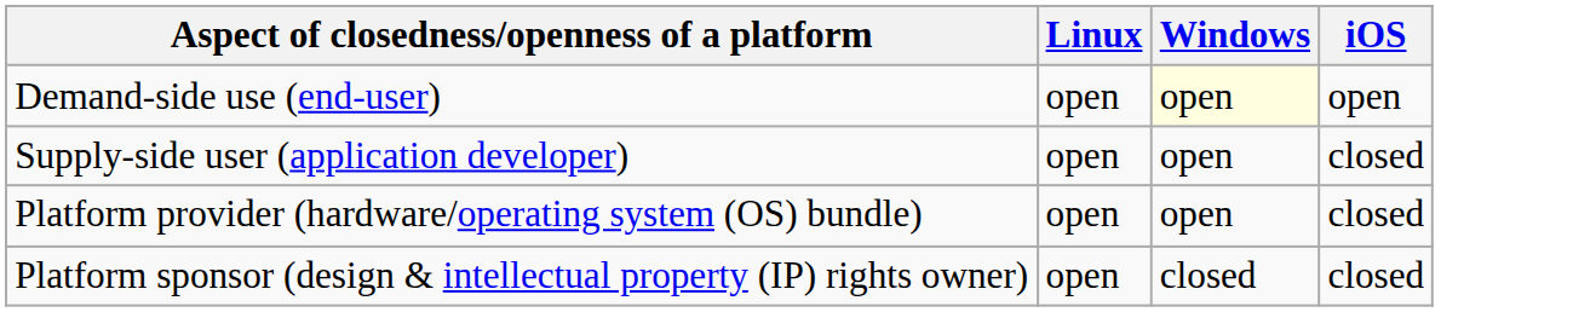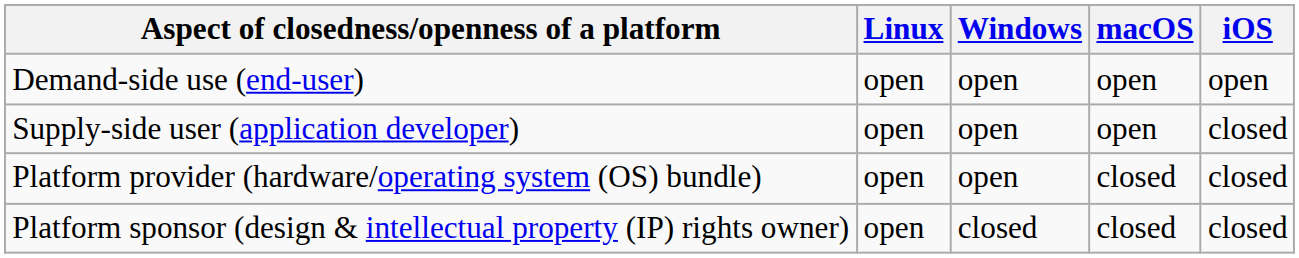 <table class="wikitable collapsible sortable">
 <tr>
 <th>Aspect of closedness/openness of a platform</th>
 <th><a href='#'>Linux</a></th>
 <th><a href='#'>Windows</a></th>
+<th><a href='#'>macOS</a></th>
 <th><a href='#'>iOS</a></th>
 </tr>
 <tr>
 <td>Demand-side use (<a href='#'>end-user</a>)</td>
 <td>open</td>
-<td style="background: lightyellow;">open</td>
+<td>open</td>
+<td>open</td>
 <td>open</td>
 </tr>
 <tr>
 <td>Supply-side user (<a href='#'>application developer</a>)</td>
+<td>open</td>
 <td>open</td>
 <td>open</td>
 <td>closed</td>
 </tr>
 <tr>
 <td>Platform provider (hardware/<a href='#'>operating system</a> (OS) bundle)</td>
 <td>open</td>
 <td>open</td>
 <td>closed</td>
+<td>closed</td>
 </tr>
 <tr>
 <td>Platform sponsor (design & <a href='#'>intellectual property</a> (IP) rights owner)</td>
 <td>open</td>
 <td>closed</td>
 <td>closed</td>
+<td>closed</td>
 </tr>
 </table>
